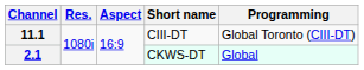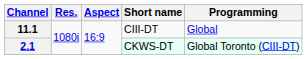 <table class="wikitable">
 <tr>
 <th scope = "col"><a href='#'>Channel</a></th>
 <th scope = "col"><a href='#'>Res.</a></th>
 <th scope = "col"><a href='#'>Aspect</a></th>
 <th scope = "col">Short name</th>
 <th scope = "col">Programming</th>
 </tr>
 <tr>
 <th scope = "row">11.1</th>
 <td rowspan=2><a href='#'>1080i</a></td>
 <td rowspan=2><a href='#'>16:9</a></td>
 <td>CIII-DT</td>
-<td>Global Toronto (<a href='#'>CIII-DT</a>)</td>
+<td><a href='#'>Global</a></td>
 </tr>
 <tr style="background-color: #E6FFF7;">
 <th scope = "row"><a href='#'>2.1</a></th>
 <td>CKWS-DT</td>
-<td><a href='#'>Global</a></td>
+<td>Global Toronto (<a href='#'>CIII-DT</a>)</td>
 </tr>
 </table>
